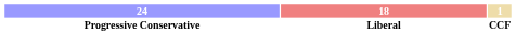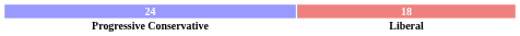 <table style="width:60%; text-align:center;">
 <tr style="color:white;">
 <td style="background:#9999FF; width:55.81%;"><strong>24</strong></td>
 <td style="background:#F08080; width:41.86%;"><strong>18</strong></td>
-<td style="background:#EEDDAA; width:2.33%;"><strong>1</strong></td>
 </tr>
 <tr>
 <td><span><strong>Progressive Conservative</strong></span></td>
 <td><span><strong>Liberal</strong></span></td>
-<td><span><strong>CCF</strong></span></td>
 </tr>
 </table>
